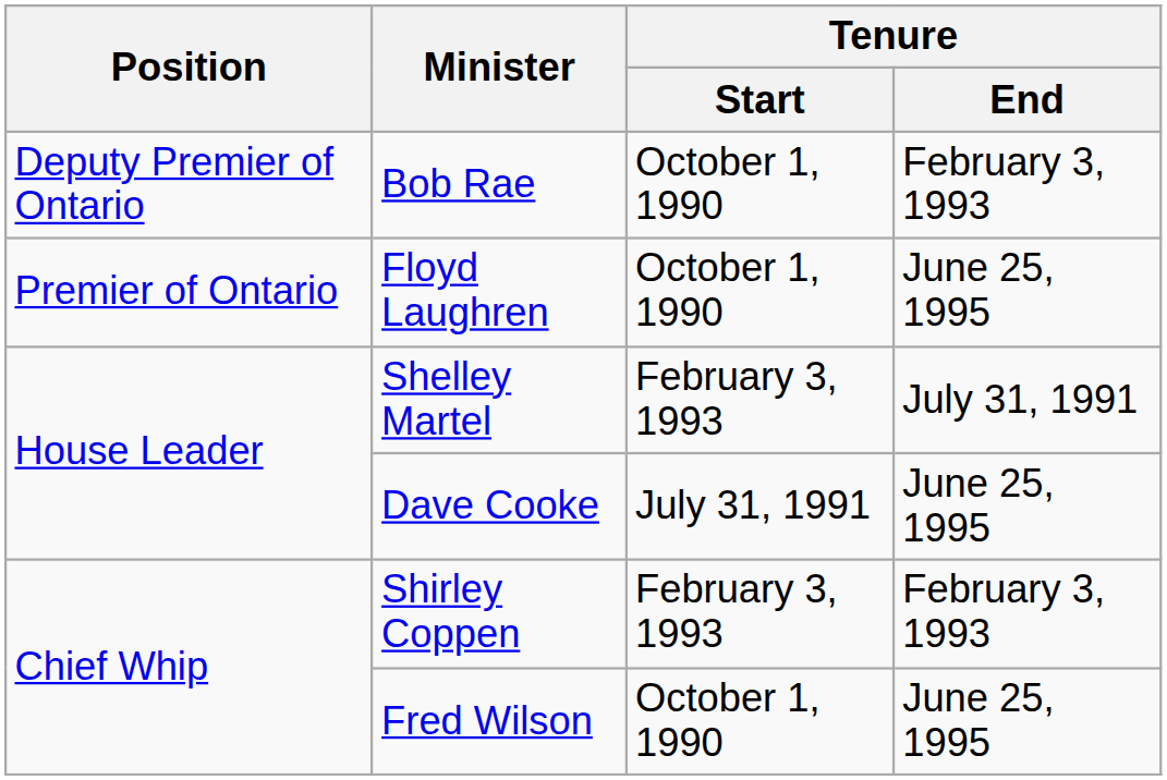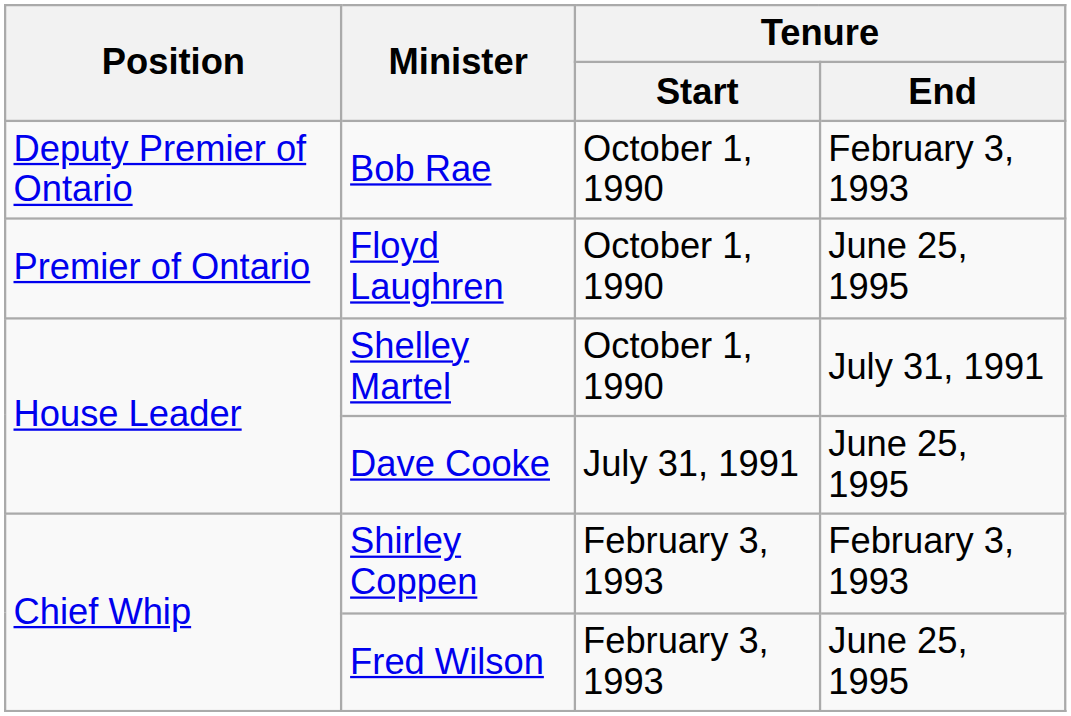 <table class="wikitable" style="width: 75%">
 <tr>
 <th rowspan="2">Position</th>
 <th rowspan="2">Minister</th>
 <th colspan="2">Tenure</th>
 </tr>
 <tr>
 <th>Start</th>
 <th>End</th>
 </tr>
 <tr>
 <td><a href='#'>Deputy Premier of Ontario</a></td>
 <td><a href='#'>Bob Rae</a></td>
 <td>October 1, 1990</td>
 <td>February 3, 1993</td>
 </tr>
 <tr>
 <td><a href='#'>Premier of Ontario</a></td>
 <td><a href='#'>Floyd Laughren</a></td>
 <td>October 1, 1990</td>
 <td>June 25, 1995</td>
 </tr>
 <tr>
 <td rowspan="2"><a href='#'>House Leader</a></td>
 <td><a href='#'>Shelley Martel</a></td>
-<td>February 3, 1993</td>
+<td>October 1, 1990</td>
 <td>July 31, 1991</td>
 </tr>
 <tr>
 <td><a href='#'>Dave Cooke</a></td>
 <td>July 31, 1991</td>
 <td>June 25, 1995</td>
 </tr>
 <tr>
 <td rowspan="2"><a href='#'>Chief Whip</a></td>
 <td><a href='#'>Shirley Coppen</a></td>
 <td>February 3, 1993</td>
 <td>February 3, 1993</td>
 </tr>
 <tr>
 <td><a href='#'>Fred Wilson</a></td>
-<td>October 1, 1990</td>
+<td>February 3, 1993</td>
 <td>June 25, 1995</td>
 </tr>
 <tr>
 </tr>
 </table>
